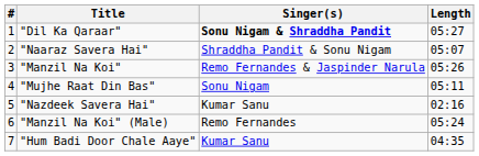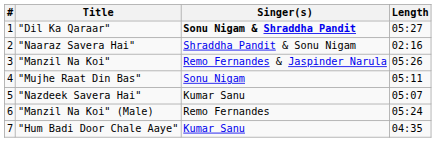 <table class="wikitable sortable" style="font-size:95%;">
 <tr>
 <th>#</th>
 <th>Title</th>
 <th>Singer(s)</th>
 <th>Length</th>
 </tr>
 <tr>
 <td>1</td>
 <td>"Dil Ka Qaraar"</td>
 <td><strong>Sonu Nigam & <a href='#'>Shraddha Pandit</a></strong></td>
 <td>05:27</td>
 </tr>
 <tr>
 <td>2</td>
 <td>"Naaraz Savera Hai"</td>
 <td><a href='#'>Shraddha Pandit</a> & Sonu Nigam</td>
-<td>05:07</td>
+<td>02:16</td>
 </tr>
 <tr>
 <td>3</td>
 <td>"Manzil Na Koi"</td>
 <td><a href='#'>Remo Fernandes</a> & <a href='#'>Jaspinder Narula</a></td>
 <td>05:26</td>
 </tr>
 <tr>
 <td>4</td>
 <td>"Mujhe Raat Din Bas"</td>
 <td><a href='#'>Sonu Nigam</a></td>
 <td>05:11</td>
 </tr>
 <tr>
 <td>5</td>
 <td>"Nazdeek Savera Hai"</td>
 <td>Kumar Sanu</td>
-<td>02:16</td>
+<td>05:07</td>
 </tr>
 <tr>
 <td>6</td>
 <td>"Manzil Na Koi" (Male)</td>
 <td>Remo Fernandes</td>
 <td>05:24</td>
 </tr>
 <tr>
 <td>7</td>
 <td>"Hum Badi Door Chale Aaye"</td>
 <td><a href='#'>Kumar Sanu</a></td>
 <td>04:35</td>
 </tr>
 </table>
